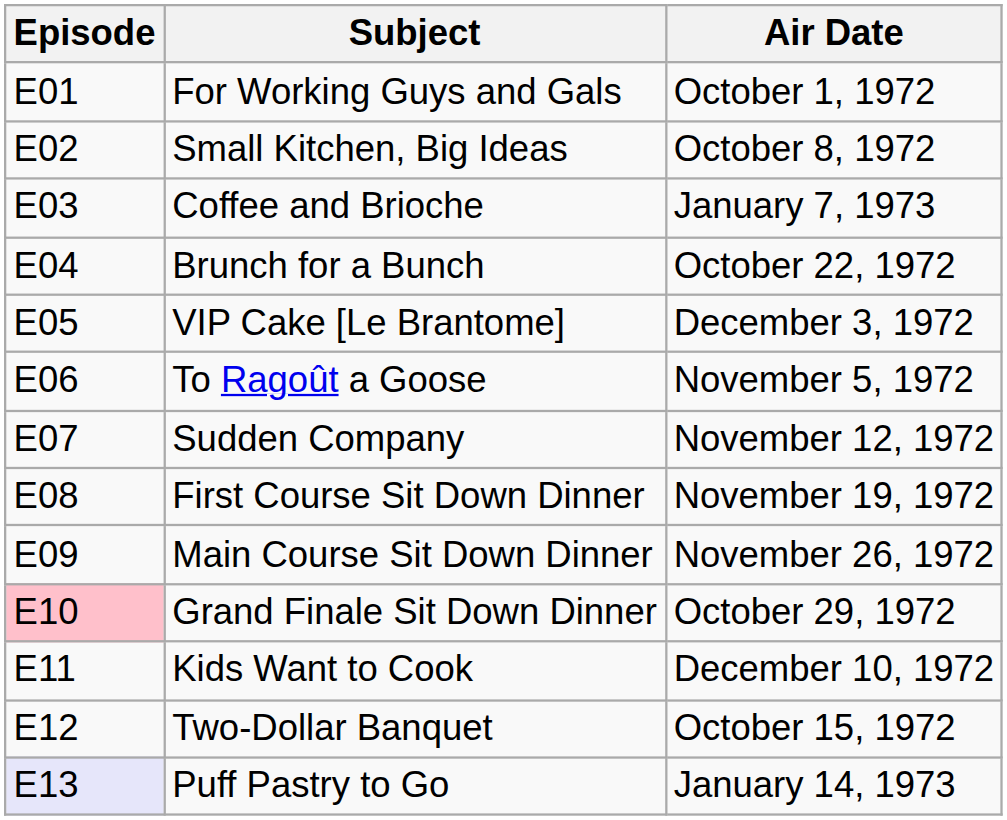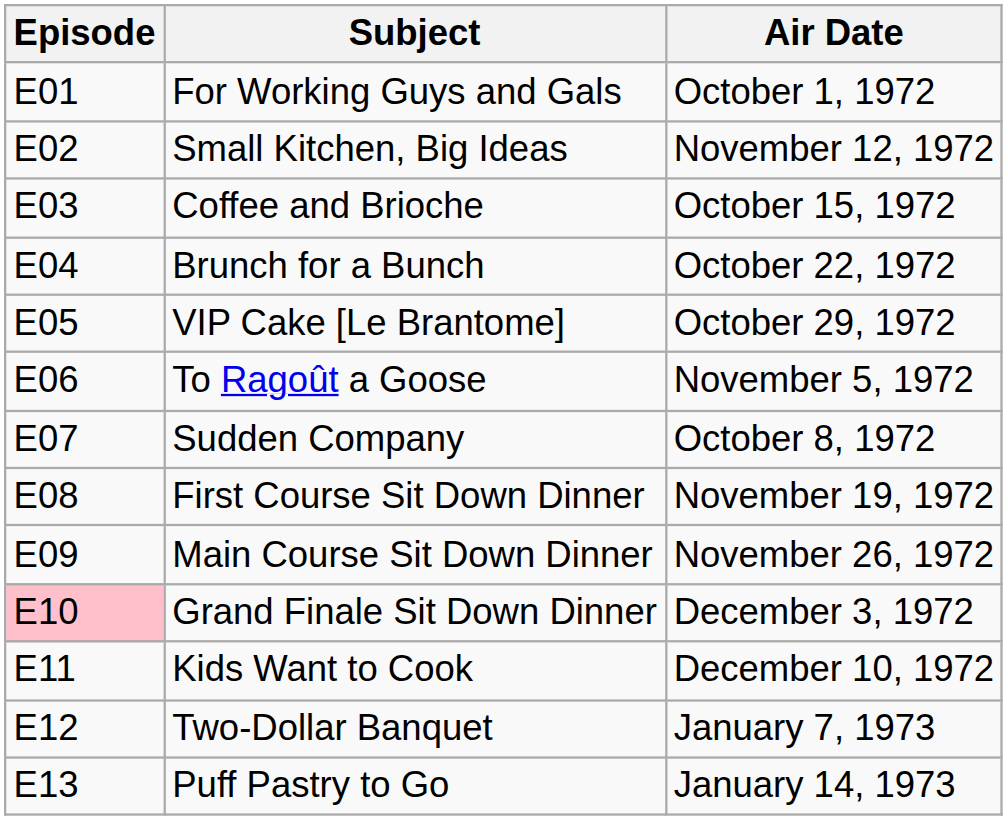 <table class="wikitable">
 <tr>
 <th>Episode</th>
 <th>Subject</th>
 <th>Air Date</th>
 </tr>
 <tr>
 <td>E01</td>
 <td>For Working Guys and Gals</td>
 <td>October 1, 1972</td>
 </tr>
 <tr>
 <td>E02</td>
 <td>Small Kitchen, Big Ideas</td>
-<td>October 8, 1972</td>
+<td>November 12, 1972</td>
 </tr>
 <tr>
 <td>E03</td>
 <td>Coffee and Brioche</td>
-<td>January 7, 1973</td>
+<td>October 15, 1972</td>
 </tr>
 <tr>
 <td>E04</td>
 <td>Brunch for a Bunch</td>
 <td>October 22, 1972</td>
 </tr>
 <tr>
 <td>E05</td>
 <td>VIP Cake [Le Brantome]</td>
-<td>December 3, 1972</td>
+<td>October 29, 1972</td>
 </tr>
 <tr>
 <td>E06</td>
 <td>To <a href='#'>Ragoût</a> a Goose</td>
 <td>November 5, 1972</td>
 </tr>
 <tr>
 <td>E07</td>
 <td>Sudden Company</td>
-<td>November 12, 1972</td>
+<td>October 8, 1972</td>
 </tr>
 <tr>
 <td>E08</td>
 <td>First Course Sit Down Dinner</td>
 <td>November 19, 1972</td>
 </tr>
 <tr>
 <td>E09</td>
 <td>Main Course Sit Down Dinner</td>
 <td>November 26, 1972</td>
 </tr>
 <tr>
 <td style="background: pink;">E10</td>
 <td>Grand Finale Sit Down Dinner</td>
-<td>October 29, 1972</td>
+<td>December 3, 1972</td>
 </tr>
 <tr>
 <td>E11</td>
 <td>Kids Want to Cook</td>
 <td>December 10, 1972</td>
 </tr>
 <tr>
 <td>E12</td>
 <td>Two-Dollar Banquet</td>
-<td>October 15, 1972</td>
+<td>January 7, 1973</td>
 </tr>
 <tr>
-<td style="background: lavender;">E13</td>
+<td>E13</td>
 <td>Puff Pastry to Go</td>
 <td>January 14, 1973</td>
 </tr>
 </table>
